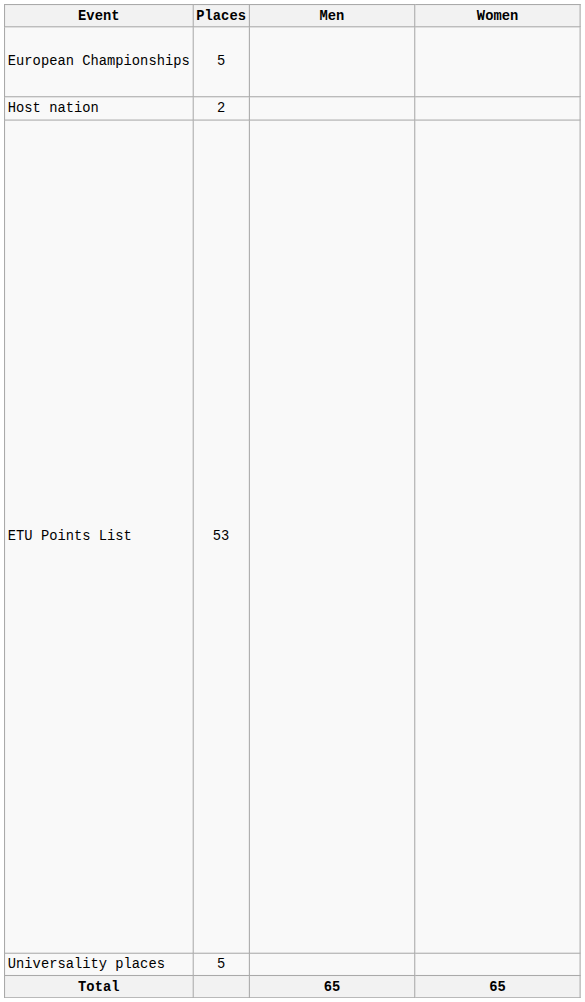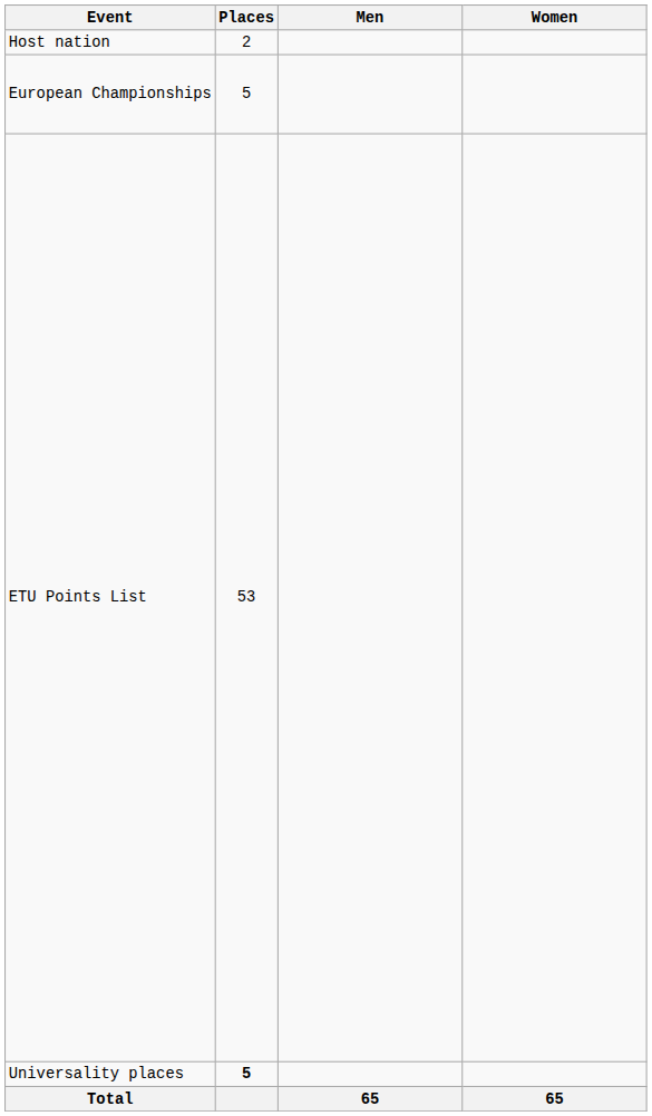 <table class="wikitable">
 <tr>
 <th>Event</th>
 <th>Places</th>
 <th width=150>Men</th>
 <th width=150>Women</th>
 </tr>
 <tr>
+<td>Host nation</td>
+<td align="center">2</td>
+<td><br></td>
+<td><br></td>
+</tr>
+<tr>
 <td>European Championships</td>
 <td align="center">5</td>
 <td><br><br><br><br></td>
 <td><br><br><br><br></td>
-</tr>
-<tr>
-<td>Host nation</td>
-<td align="center">2</td>
-<td><br></td>
-<td><br></td>
 </tr>
 <tr>
 <td>ETU Points List</td>
 <td align="center">53</td>
 <td><br><br><br><br><br><br><br><br><br><br><br><br><br><br><br><br><br><br><br><br><br><br><br><br><br><br><br><br><br><br><br><br><br><br><br><br><br><br><br><br><br><br><br><br><br><br><br><br><br><br><br><br></td>
 <td><br><br><br><br><br><br><br><br><br><br><br><br><br><br><br><br><br><br><br><br><br><br><br><br><br><br><br><br><br><br><br><br><br><br><br><br><br><br><br><br><br><br><br><br><br><br><br><br><br><br><br><br></td>
 </tr>
 <tr>
 <td>Universality places</td>
-<td align="center">5</td>
+<td align="center"><strong>5</strong></td>
 <td></td>
 <td></td>
 </tr>
 <tr>
 <th>Total</th>
 <th></th>
 <th>65</th>
 <th>65</th>
 </tr>
 </table>
